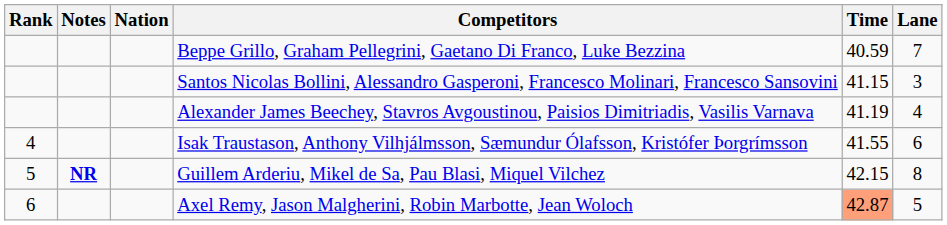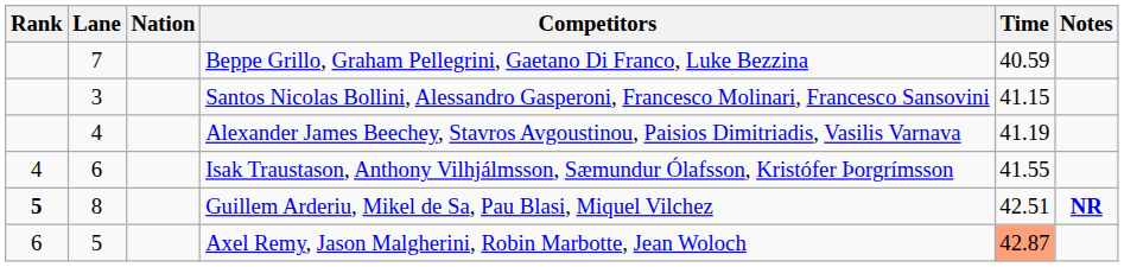 <table class="wikitable sortable" style="text-align:center; font-size:95%">
 <tr>
 <th>Rank</th>
-<th>Notes</th>
+<th>Lane</th>
 <th>Nation</th>
 <th>Competitors</th>
 <th>Time</th>
-<th>Lane</th>
+<th>Notes</th>
 </tr>
 <tr>
 <td></td>
-<td></td>
+<td>7</td>
 <td align=left></td>
 <td align=left><a href='#'>Beppe Grillo</a>, <a href='#'>Graham Pellegrini</a>, <a href='#'>Gaetano Di Franco</a>, <a href='#'>Luke Bezzina</a></td>
 <td>40.59</td>
-<td>7</td>
+<td></td>
 </tr>
 <tr>
 <td></td>
-<td></td>
+<td>3</td>
 <td align=left></td>
 <td align=left><a href='#'>Santos Nicolas Bollini</a>, <a href='#'>Alessandro Gasperoni</a>, <a href='#'>Francesco Molinari</a>, <a href='#'>Francesco Sansovini</a></td>
 <td>41.15</td>
-<td>3</td>
+<td></td>
 </tr>
 <tr>
 <td></td>
-<td></td>
+<td>4</td>
 <td align=left></td>
 <td align=left><a href='#'>Alexander James Beechey</a>, <a href='#'>Stavros Avgoustinou</a>, <a href='#'>Paisios Dimitriadis</a>, <a href='#'>Vasilis Varnava</a></td>
 <td>41.19</td>
-<td>4</td>
+<td></td>
 </tr>
 <tr>
 <td>4</td>
-<td></td>
+<td>6</td>
 <td align=left></td>
 <td align=left><a href='#'>Isak Traustason</a>, <a href='#'>Anthony Vilhjálmsson</a>, <a href='#'>Sæmundur Ólafsson</a>, <a href='#'>Kristófer Þorgrímsson</a></td>
 <td>41.55</td>
-<td>6</td>
+<td></td>
 </tr>
 <tr>
-<td>5</td>
-<td><strong><a href='#'>NR</a></strong></td>
+<td><strong>5</strong></td>
+<td>8</td>
 <td align=left></td>
 <td align=left><a href='#'>Guillem Arderiu</a>, <a href='#'>Mikel de Sa</a>, <a href='#'>Pau Blasi</a>, <a href='#'>Miquel Vilchez</a></td>
-<td>42.15</td>
-<td>8</td>
+<td>42.51</td>
+<td><strong><a href='#'>NR</a></strong></td>
 </tr>
 <tr>
 <td>6</td>
-<td></td>
+<td>5</td>
 <td align=left></td>
 <td align=left><a href='#'>Axel Remy</a>, <a href='#'>Jason Malgherini</a>, <a href='#'>Robin Marbotte</a>, <a href='#'>Jean Woloch</a></td>
 <td style="background: lightsalmon;">42.87</td>
-<td>5</td>
+<td></td>
 </tr>
 </table>
